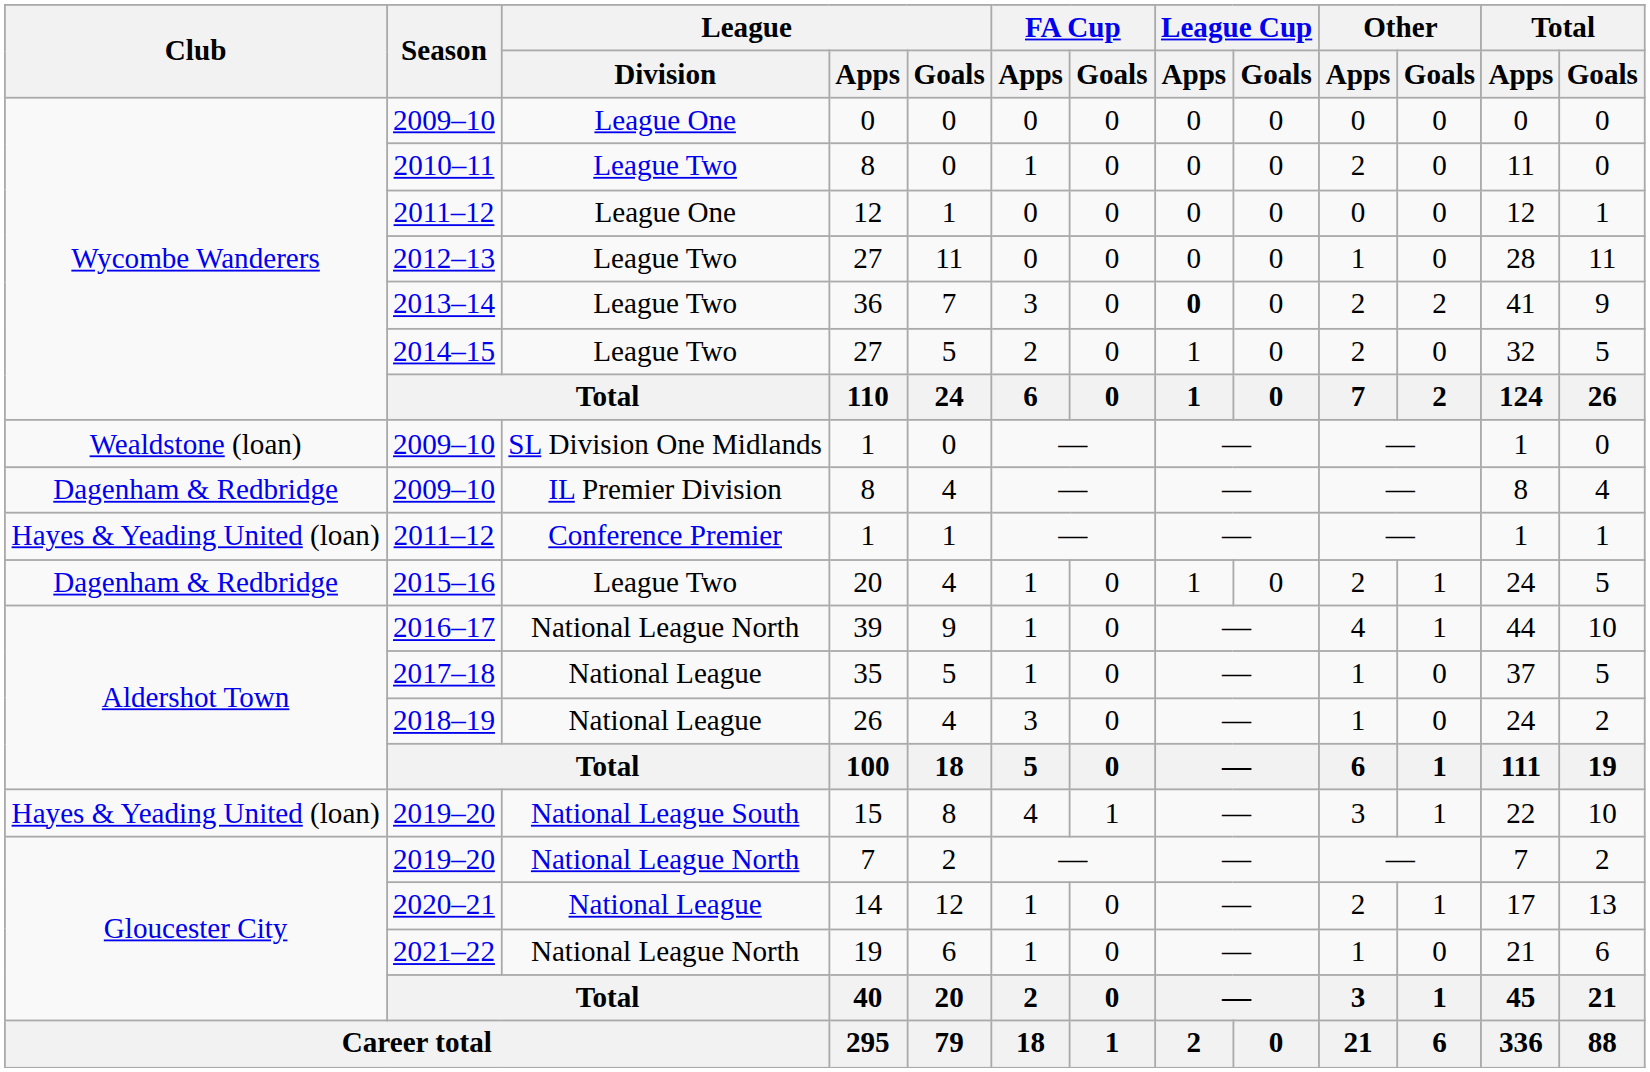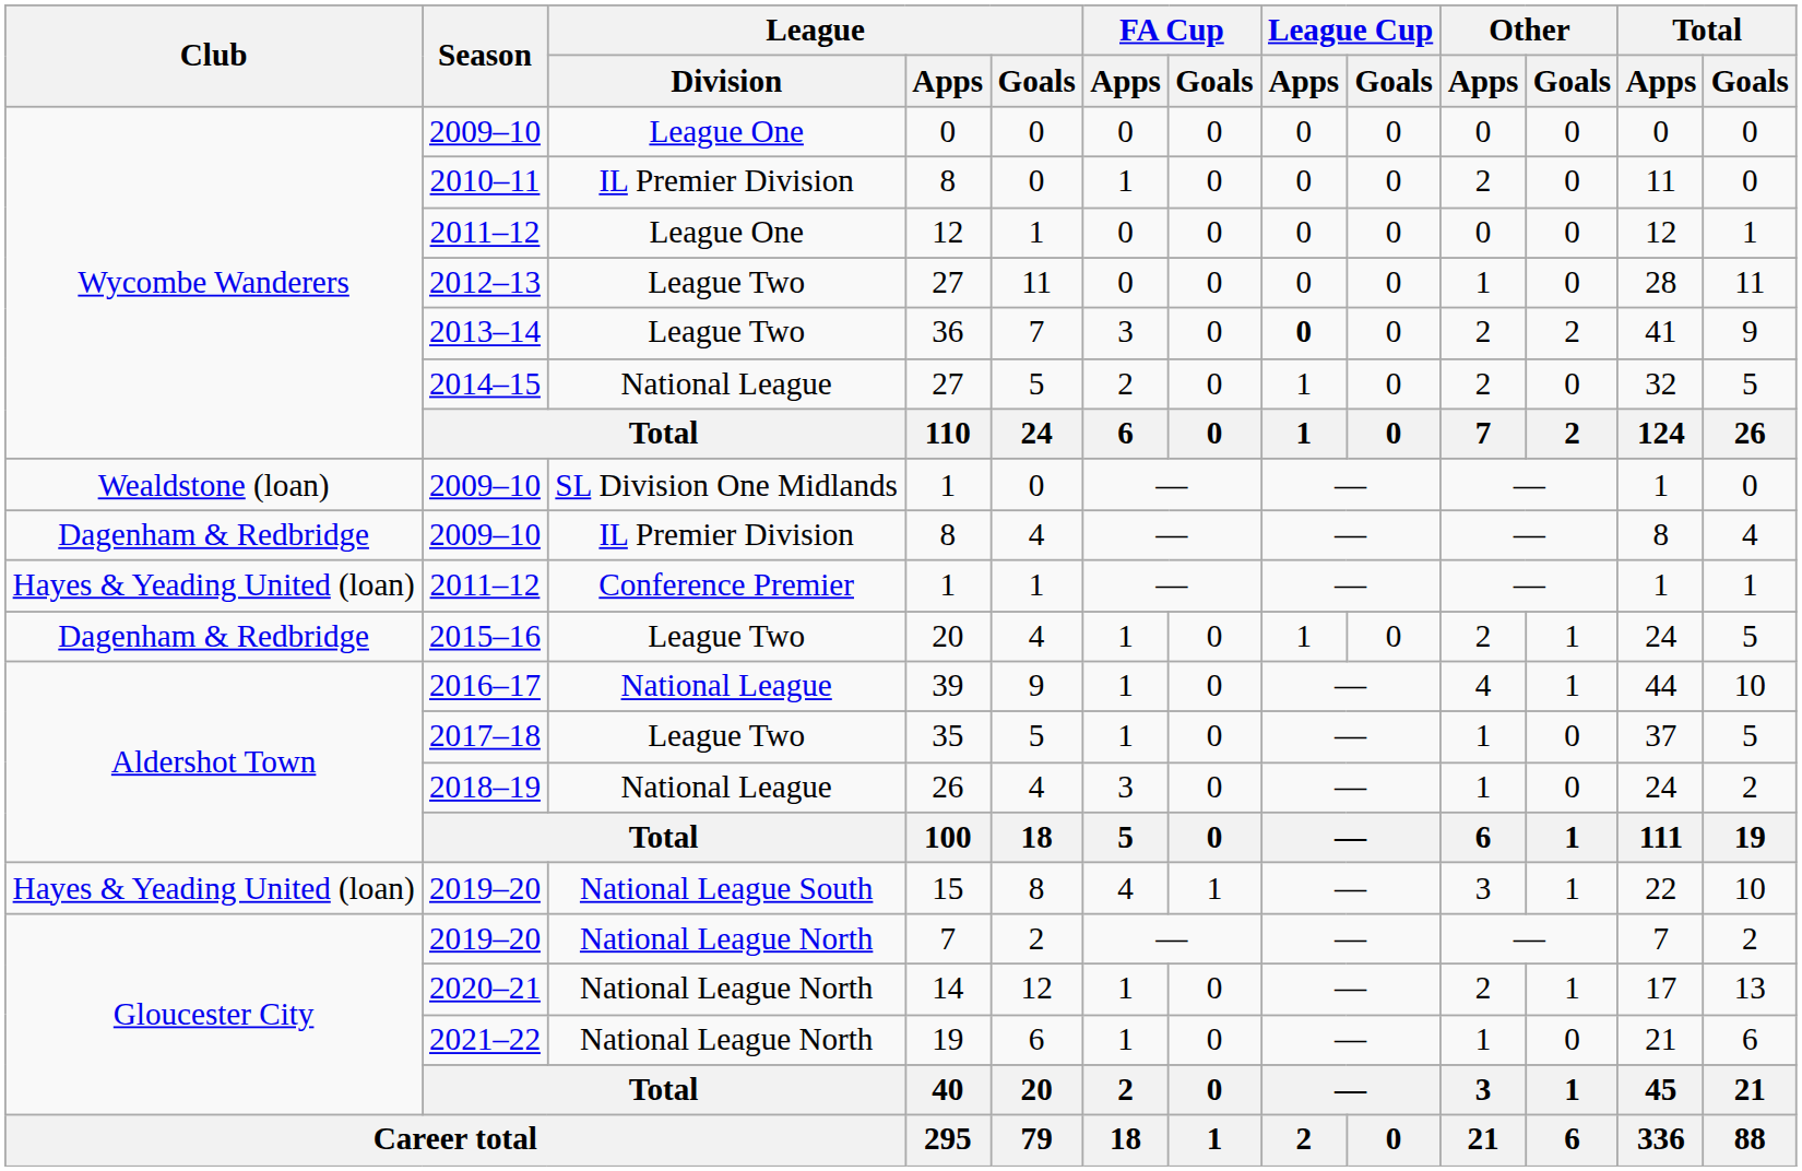 <table class="wikitable" style="text-align: center;">
 <tr>
 <th rowspan="2">Club</th>
 <th rowspan="2">Season</th>
 <th colspan="3">League</th>
 <th colspan="2"><a href='#'>FA Cup</a></th>
 <th colspan="2"><a href='#'>League Cup</a></th>
 <th colspan="2">Other</th>
 <th colspan="2">Total</th>
 </tr>
 <tr>
 <th>Division</th>
 <th>Apps</th>
 <th>Goals</th>
 <th>Apps</th>
 <th>Goals</th>
 <th>Apps</th>
 <th>Goals</th>
 <th>Apps</th>
 <th>Goals</th>
 <th>Apps</th>
 <th>Goals</th>
 </tr>
 <tr>
 <td rowspan="7"><a href='#'>Wycombe Wanderers</a></td>
 <td><a href='#'>2009–10</a></td>
 <td><a href='#'>League One</a></td>
 <td>0</td>
 <td>0</td>
 <td>0</td>
 <td>0</td>
 <td>0</td>
 <td>0</td>
 <td>0</td>
 <td>0</td>
 <td>0</td>
 <td>0</td>
 </tr>
 <tr>
 <td><a href='#'>2010–11</a></td>
-<td><a href='#'>League Two</a></td>
+<td><a href='#'>IL</a> Premier Division</td>
 <td>8</td>
 <td>0</td>
 <td>1</td>
 <td>0</td>
 <td>0</td>
 <td>0</td>
 <td>2</td>
 <td>0</td>
 <td>11</td>
 <td>0</td>
 </tr>
 <tr>
 <td><a href='#'>2011–12</a></td>
 <td>League One</td>
 <td>12</td>
 <td>1</td>
 <td>0</td>
 <td>0</td>
 <td>0</td>
 <td>0</td>
 <td>0</td>
 <td>0</td>
 <td>12</td>
 <td>1</td>
 </tr>
 <tr>
 <td><a href='#'>2012–13</a></td>
 <td>League Two</td>
 <td>27</td>
 <td>11</td>
 <td>0</td>
 <td>0</td>
 <td>0</td>
 <td>0</td>
 <td>1</td>
 <td>0</td>
 <td>28</td>
 <td>11</td>
 </tr>
 <tr>
 <td><a href='#'>2013–14</a></td>
 <td>League Two</td>
 <td>36</td>
 <td>7</td>
 <td>3</td>
 <td>0</td>
 <td><strong>0</strong></td>
 <td>0</td>
 <td>2</td>
 <td>2</td>
 <td>41</td>
 <td>9</td>
 </tr>
 <tr>
 <td><a href='#'>2014–15</a></td>
-<td>League Two</td>
+<td>National League</td>
 <td>27</td>
 <td>5</td>
 <td>2</td>
 <td>0</td>
 <td>1</td>
 <td>0</td>
 <td>2</td>
 <td>0</td>
 <td>32</td>
 <td>5</td>
 </tr>
 <tr>
 <th colspan="2">Total</th>
 <th>110</th>
 <th>24</th>
 <th>6</th>
 <th>0</th>
 <th>1</th>
 <th>0</th>
 <th>7</th>
 <th>2</th>
 <th>124</th>
 <th>26</th>
 </tr>
 <tr>
 <td><a href='#'>Wealdstone</a> (loan)</td>
 <td><a href='#'>2009–10</a></td>
 <td><a href='#'>SL</a> Division One Midlands</td>
 <td>1</td>
 <td>0</td>
 <td colspan="2">—</td>
 <td colspan="2">—</td>
 <td colspan="2">—</td>
 <td>1</td>
 <td>0</td>
 </tr>
 <tr>
 <td><a href='#'>Dagenham & Redbridge</a></td>
 <td><a href='#'>2009–10</a></td>
 <td><a href='#'>IL</a> Premier Division</td>
 <td>8</td>
 <td>4</td>
 <td colspan="2">—</td>
 <td colspan="2">—</td>
 <td colspan="2">—</td>
 <td>8</td>
 <td>4</td>
 </tr>
 <tr>
 <td><a href='#'>Hayes & Yeading United</a> (loan)</td>
 <td><a href='#'>2011–12</a></td>
 <td><a href='#'>Conference Premier</a></td>
 <td>1</td>
 <td>1</td>
 <td colspan="2">—</td>
 <td colspan="2">—</td>
 <td colspan="2">—</td>
 <td>1</td>
 <td>1</td>
 </tr>
 <tr>
 <td><a href='#'>Dagenham & Redbridge</a></td>
 <td><a href='#'>2015–16</a></td>
 <td>League Two</td>
 <td>20</td>
 <td>4</td>
 <td>1</td>
 <td>0</td>
 <td>1</td>
 <td>0</td>
 <td>2</td>
 <td>1</td>
 <td>24</td>
 <td>5</td>
 </tr>
 <tr>
 <td rowspan="4"><a href='#'>Aldershot Town</a></td>
 <td><a href='#'>2016–17</a></td>
-<td>National League North</td>
+<td><a href='#'>National League</a></td>
 <td>39</td>
 <td>9</td>
 <td>1</td>
 <td>0</td>
 <td colspan="2">—</td>
 <td>4</td>
 <td>1</td>
 <td>44</td>
 <td>10</td>
 </tr>
 <tr>
 <td><a href='#'>2017–18</a></td>
-<td>National League</td>
+<td>League Two</td>
 <td>35</td>
 <td>5</td>
 <td>1</td>
 <td>0</td>
 <td colspan="2">—</td>
 <td>1</td>
 <td>0</td>
 <td>37</td>
 <td>5</td>
 </tr>
 <tr>
 <td><a href='#'>2018–19</a></td>
 <td>National League</td>
 <td>26</td>
 <td>4</td>
 <td>3</td>
 <td>0</td>
 <td colspan="2">—</td>
 <td>1</td>
 <td>0</td>
 <td>24</td>
 <td>2</td>
 </tr>
 <tr>
 <th colspan="2">Total</th>
 <th>100</th>
 <th>18</th>
 <th>5</th>
 <th>0</th>
 <th colspan="2">—</th>
 <th>6</th>
 <th>1</th>
 <th>111</th>
 <th>19</th>
 </tr>
 <tr>
 <td><a href='#'>Hayes & Yeading United</a> (loan)</td>
 <td><a href='#'>2019–20</a></td>
 <td><a href='#'>National League South</a></td>
 <td>15</td>
 <td>8</td>
 <td>4</td>
 <td>1</td>
 <td colspan="2">—</td>
 <td>3</td>
 <td>1</td>
 <td>22</td>
 <td>10</td>
 </tr>
 <tr>
 <td rowspan="4"><a href='#'>Gloucester City</a></td>
 <td><a href='#'>2019–20</a></td>
 <td><a href='#'>National League North</a></td>
 <td>7</td>
 <td>2</td>
 <td colspan="2">—</td>
 <td colspan="2">—</td>
 <td colspan="2">—</td>
 <td>7</td>
 <td>2</td>
 </tr>
 <tr>
 <td><a href='#'>2020–21</a></td>
-<td><a href='#'>National League</a></td>
+<td>National League North</td>
 <td>14</td>
 <td>12</td>
 <td>1</td>
 <td>0</td>
 <td colspan="2">—</td>
 <td>2</td>
 <td>1</td>
 <td>17</td>
 <td>13</td>
 </tr>
 <tr>
 <td><a href='#'>2021–22</a></td>
 <td>National League North</td>
 <td>19</td>
 <td>6</td>
 <td>1</td>
 <td>0</td>
 <td colspan="2">—</td>
 <td>1</td>
 <td>0</td>
 <td>21</td>
 <td>6</td>
 </tr>
 <tr>
 <th colspan="2">Total</th>
 <th>40</th>
 <th>20</th>
 <th>2</th>
 <th>0</th>
 <th colspan="2">—</th>
 <th>3</th>
 <th>1</th>
 <th>45</th>
 <th>21</th>
 </tr>
 <tr>
 <th colspan="3">Career total</th>
 <th>295</th>
 <th>79</th>
 <th>18</th>
 <th>1</th>
 <th>2</th>
 <th>0</th>
 <th>21</th>
 <th>6</th>
 <th>336</th>
 <th>88</th>
 </tr>
 </table>
